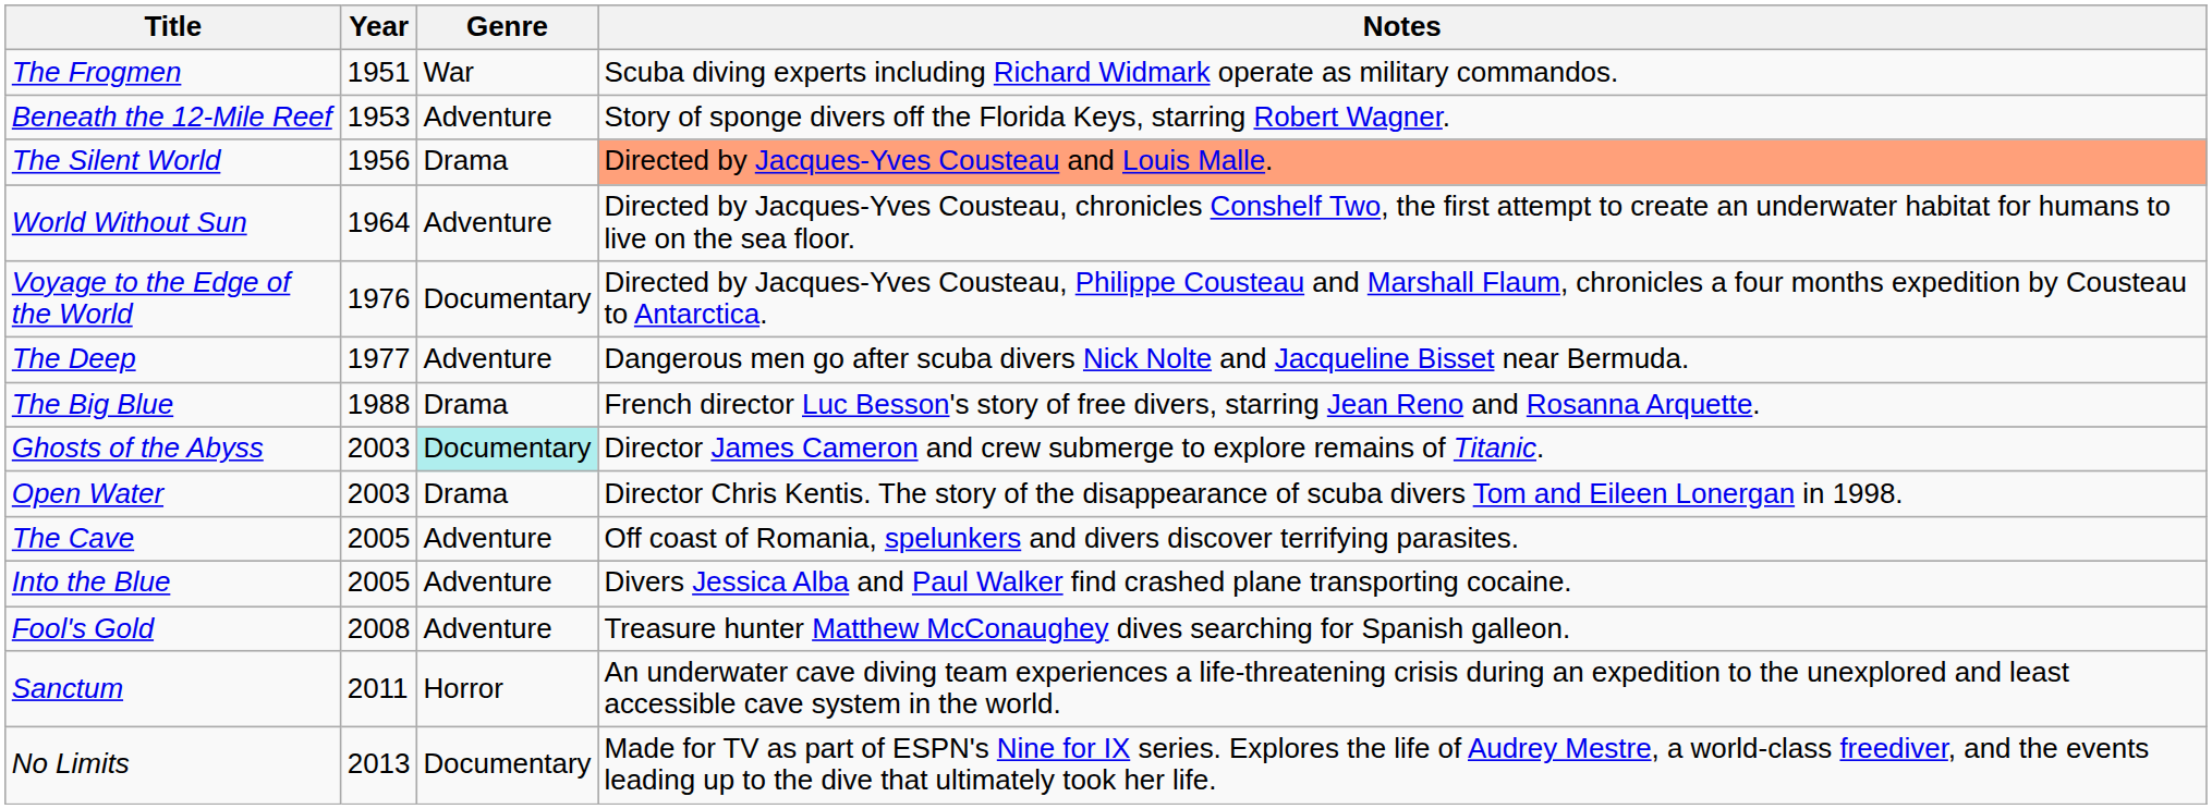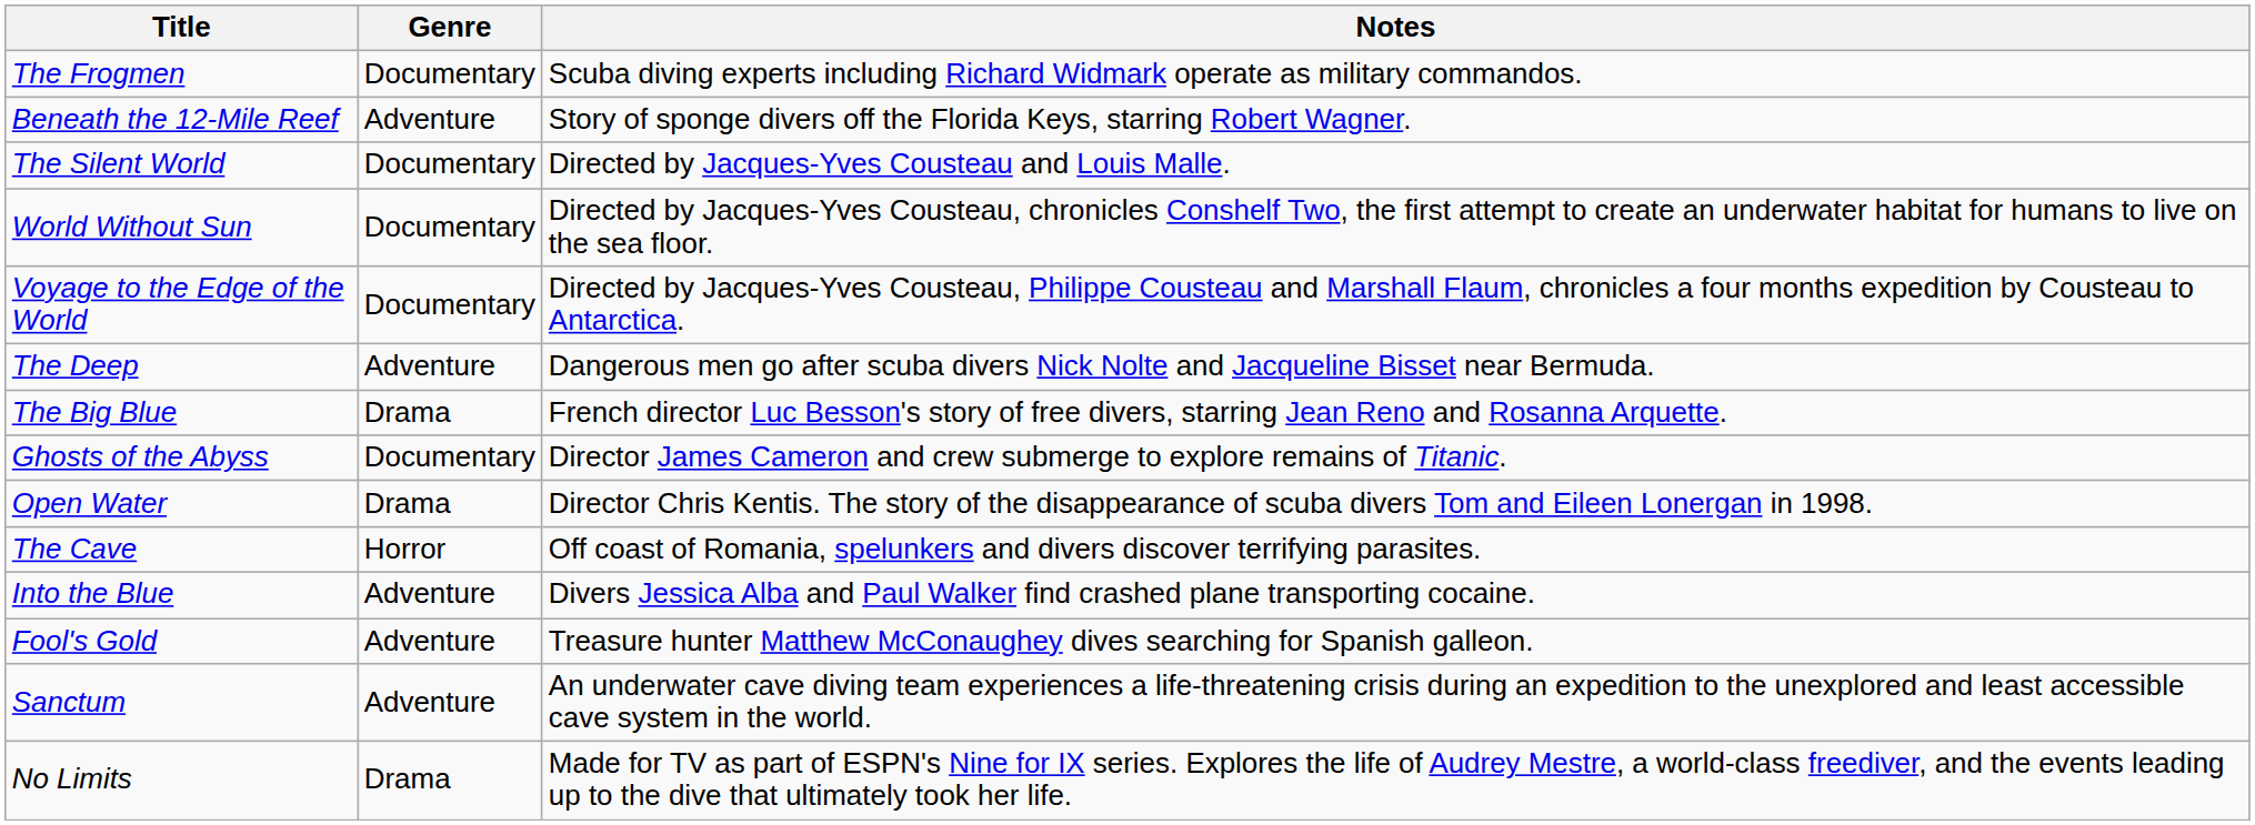 <table class="wikitable sortable">
 <tr>
 <th>Title</th>
-<th>Year</th>
 <th>Genre</th>
 <th>Notes</th>
 </tr>
 <tr>
 <td><em><a href='#'>The Frogmen</a></em></td>
-<td>1951</td>
-<td>War</td>
+<td>Documentary</td>
 <td>Scuba diving experts including <a href='#'>Richard Widmark</a> operate as military commandos.</td>
 </tr>
 <tr>
 <td><em><a href='#'>Beneath the 12-Mile Reef</a></em></td>
-<td>1953</td>
 <td>Adventure</td>
 <td>Story of sponge divers off the Florida Keys, starring <a href='#'>Robert Wagner</a>.</td>
 </tr>
 <tr>
 <td><em><a href='#'>The Silent World</a></em></td>
-<td>1956</td>
-<td>Drama</td>
-<td style="background: lightsalmon;">Directed by <a href='#'>Jacques-Yves Cousteau</a> and <a href='#'>Louis Malle</a>.</td>
+<td>Documentary</td>
+<td>Directed by <a href='#'>Jacques-Yves Cousteau</a> and <a href='#'>Louis Malle</a>.</td>
 </tr>
 <tr>
 <td><em><a href='#'>World Without Sun</a></em></td>
-<td>1964</td>
-<td>Adventure</td>
+<td>Documentary</td>
 <td>Directed by Jacques-Yves Cousteau, chronicles <a href='#'>Conshelf Two</a>, the first attempt to create an underwater habitat for humans to live on the sea floor.</td>
 </tr>
 <tr>
 <td><em><a href='#'>Voyage to the Edge of the World</a></em></td>
-<td>1976</td>
 <td>Documentary</td>
 <td>Directed by Jacques-Yves Cousteau, <a href='#'>Philippe Cousteau</a> and <a href='#'>Marshall Flaum</a>, chronicles a four months expedition by Cousteau to <a href='#'>Antarctica</a>.</td>
 </tr>
 <tr>
 <td><em><a href='#'>The Deep</a></em></td>
-<td>1977</td>
 <td>Adventure</td>
 <td>Dangerous men go after scuba divers <a href='#'>Nick Nolte</a> and <a href='#'>Jacqueline Bisset</a> near Bermuda.</td>
 </tr>
 <tr>
 <td><em><a href='#'>The Big Blue</a></em></td>
-<td>1988</td>
 <td>Drama</td>
 <td>French director <a href='#'>Luc Besson</a>'s story of free divers, starring <a href='#'>Jean Reno</a> and <a href='#'>Rosanna Arquette</a>.</td>
 </tr>
 <tr>
 <td><em><a href='#'>Ghosts of the Abyss</a></em></td>
-<td>2003</td>
-<td style="background: paleturquoise;">Documentary</td>
+<td>Documentary</td>
 <td>Director <a href='#'>James Cameron</a> and crew submerge to explore remains of <em><a href='#'>Titanic</a></em>.</td>
 </tr>
 <tr>
 <td><em><a href='#'>Open Water</a></em></td>
-<td>2003</td>
 <td>Drama</td>
 <td>Director Chris Kentis. The story of the disappearance of scuba divers <a href='#'>Tom and Eileen Lonergan</a> in 1998.</td>
 </tr>
 <tr>
 <td><em><a href='#'>The Cave</a></em></td>
-<td>2005</td>
-<td>Adventure</td>
+<td>Horror</td>
 <td>Off coast of Romania, <a href='#'>spelunkers</a> and divers discover terrifying parasites.</td>
 </tr>
 <tr>
 <td><em><a href='#'>Into the Blue</a></em></td>
-<td>2005</td>
 <td>Adventure</td>
 <td>Divers <a href='#'>Jessica Alba</a> and <a href='#'>Paul Walker</a> find crashed plane transporting cocaine.</td>
 </tr>
 <tr>
 <td><em><a href='#'>Fool's Gold</a></em></td>
-<td>2008</td>
 <td>Adventure</td>
 <td>Treasure hunter <a href='#'>Matthew McConaughey</a> dives searching for Spanish galleon.</td>
 </tr>
 <tr>
 <td><em><a href='#'>Sanctum</a></em></td>
-<td>2011</td>
-<td>Horror</td>
+<td>Adventure</td>
 <td>An underwater cave diving team experiences a life-threatening crisis during an expedition to the unexplored and least accessible cave system in the world.</td>
 </tr>
 <tr>
 <td><em>No Limits</em></td>
-<td>2013</td>
-<td>Documentary</td>
+<td>Drama</td>
 <td>Made for TV as part of ESPN's <a href='#'>Nine for IX</a> series.  Explores the life of <a href='#'>Audrey Mestre</a>, a world-class <a href='#'>freediver</a>, and the events leading up to the dive that ultimately took her life.</td>
 </tr>
 </table>
